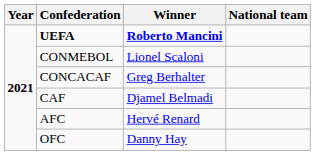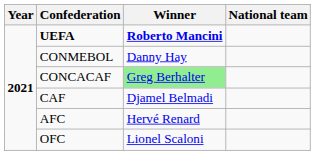 <table class="wikitable">
 <tr>
 <th>Year</th>
 <th>Confederation</th>
 <th>Winner</th>
 <th>National team</th>
 </tr>
 <tr>
 <td rowspan="6"><strong>2021</strong></td>
 <td style="text-align:left;"><strong>UEFA</strong></td>
 <td style="text-align:left;"><strong> <a href='#'>Roberto Mancini</a></strong></td>
 <td><strong></strong></td>
 </tr>
 <tr>
 <td style="text-align:left;">CONMEBOL</td>
-<td style="text-align:left;"> <a href='#'>Lionel Scaloni</a></td>
+<td style="text-align:left;"> <a href='#'>Danny Hay</a></td>
 <td></td>
 </tr>
 <tr>
 <td style="text-align:left;">CONCACAF</td>
-<td style="text-align:left;"> <a href='#'>Greg Berhalter</a></td>
+<td style="background: lightgreen; text-align:left;"> <a href='#'>Greg Berhalter</a></td>
 <td></td>
 </tr>
 <tr>
 <td style="text-align:left;">CAF</td>
 <td style="text-align:left;"><strong></strong> <a href='#'>Djamel Belmadi</a></td>
 <td></td>
 </tr>
 <tr>
 <td style="text-align:left;">AFC</td>
 <td style="text-align:left;"> <a href='#'>Hervé Renard</a></td>
 <td></td>
 </tr>
 <tr>
 <td style="text-align:left;">OFC</td>
-<td style="text-align:left;"> <a href='#'>Danny Hay</a></td>
+<td style="text-align:left;"> <a href='#'>Lionel Scaloni</a></td>
 <td></td>
 </tr>
 </table>
